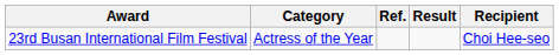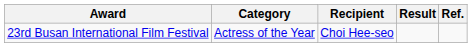 <table class="wikitable sortable">
 <tr>
 <th>Award</th>
 <th>Category</th>
+<th>Recipient</th>
+<th>Result</th>
 <th>Ref.</th>
-<th>Result</th>
-<th>Recipient</th>
 </tr>
 <tr>
 <td><a href='#'>23rd Busan International Film Festival</a></td>
 <td><a href='#'>Actress of the Year</a></td>
+<td><a href='#'>Choi Hee-seo</a></td>
 <td></td>
 <td></td>
-<td><a href='#'>Choi Hee-seo</a></td>
 </tr>
 </table>
